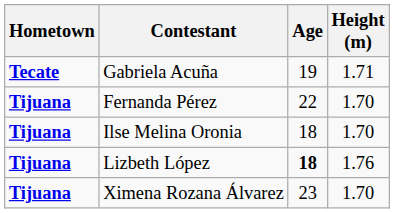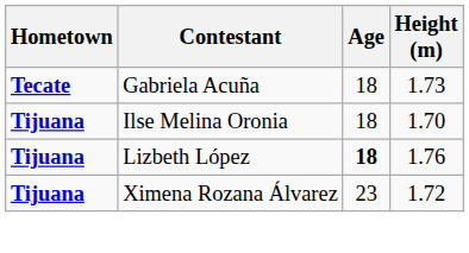 <table class="wikitable sortable" style="font-size: 95%;">
 <tr>
 <th>Hometown</th>
 <th>Contestant</th>
 <th>Age</th>
 <th>Height<br> (m)</th>
 </tr>
 <tr>
 <td><strong><a href='#'>Tecate</a></strong></td>
 <td>Gabriela Acuña</td>
-<td align="center">19</td>
-<td align="center">1.71</td>
-</tr>
-<tr>
-<td><strong><a href='#'>Tijuana</a></strong></td>
-<td>Fernanda Pérez</td>
-<td align="center">22</td>
-<td align="center">1.70</td>
+<td align="center">18</td>
+<td align="center">1.73</td>
 </tr>
 <tr>
 <td><strong><a href='#'>Tijuana</a></strong></td>
 <td>Ilse Melina Oronia</td>
 <td align="center">18</td>
 <td align="center">1.70</td>
 </tr>
 <tr>
 <td><strong><a href='#'>Tijuana</a></strong></td>
 <td>Lizbeth López</td>
 <td align="center"><strong>18</strong></td>
 <td align="center">1.76</td>
 </tr>
 <tr>
 <td><strong><a href='#'>Tijuana</a></strong></td>
 <td>Ximena Rozana Álvarez</td>
 <td align="center">23</td>
-<td align="center">1.70</td>
+<td align="center">1.72</td>
 </tr>
 </table>
